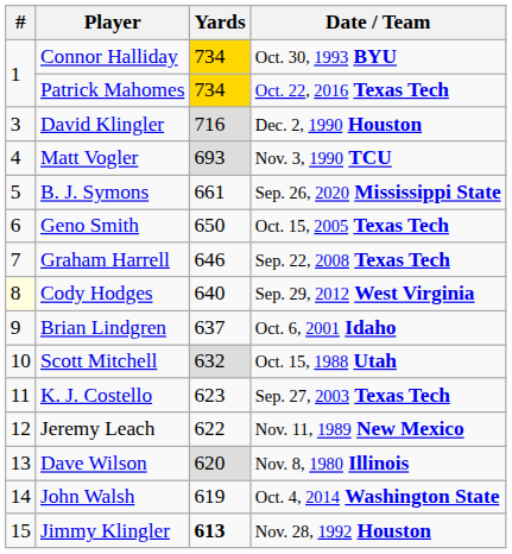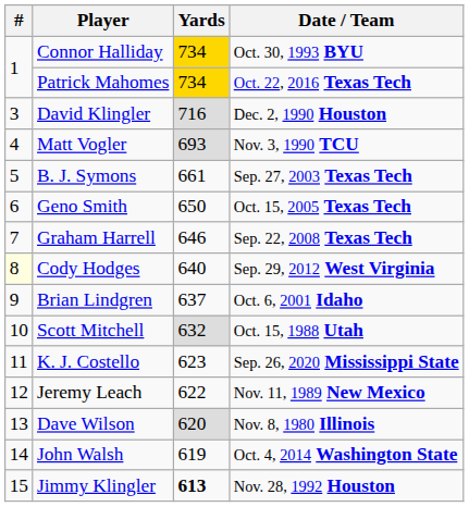 <table class="wikitable" style="font-size:90%; white-space: nowrap;">
 <tr>
 <th>#</th>
 <th>Player</th>
 <th>Yards</th>
 <th>Date / Team</th>
 </tr>
 <tr>
 <td rowspan= 2>1</td>
 <td><a href='#'>Connor Halliday</a></td>
 <td style="background: #FFD700;">734</td>
 <td><small> Oct. 30, <a href='#'>1993</a></small> <strong><a href='#'>BYU</a></strong></td>
 </tr>
 <tr>
 <td><a href='#'>Patrick Mahomes</a></td>
 <td style="background: #FFD700;">734</td>
 <td><small><a href='#'>Oct. 22</a>, <a href='#'>2016</a></small> <strong><a href='#'>Texas Tech</a></strong></td>
 </tr>
 <tr>
 <td>3</td>
 <td><a href='#'>David Klingler</a></td>
 <td style="background: #DDDDDD;">716</td>
 <td><small> Dec. 2, <a href='#'>1990</a></small> <strong><a href='#'>Houston</a></strong></td>
 </tr>
 <tr>
 <td>4</td>
 <td><a href='#'>Matt Vogler</a></td>
 <td style="background: #DDDDDD;">693</td>
 <td><small> Nov. 3, <a href='#'>1990</a></small> <strong><a href='#'>TCU</a></strong></td>
 </tr>
 <tr>
 <td>5</td>
 <td><a href='#'>B. J. Symons</a></td>
 <td>661</td>
-<td><small> Sep. 26, <a href='#'>2020</a></small> <strong><a href='#'>Mississippi State</a></strong></td>
+<td><small> Sep. 27, <a href='#'>2003</a></small> <strong><a href='#'>Texas Tech</a></strong></td>
 </tr>
 <tr>
 <td>6</td>
 <td><a href='#'>Geno Smith</a></td>
 <td>650</td>
 <td><small> Oct. 15, <a href='#'>2005</a></small> <strong><a href='#'>Texas Tech</a></strong></td>
 </tr>
 <tr>
 <td>7</td>
 <td><a href='#'>Graham Harrell</a></td>
 <td>646</td>
 <td><small> Sep. 22, <a href='#'>2008</a></small> <strong><a href='#'>Texas Tech</a></strong></td>
 </tr>
 <tr>
 <td style="background: lightyellow;">8</td>
 <td><a href='#'>Cody Hodges</a></td>
 <td>640</td>
 <td><small> Sep. 29, <a href='#'>2012</a></small> <strong><a href='#'>West Virginia</a></strong></td>
 </tr>
 <tr>
 <td>9</td>
 <td><a href='#'>Brian Lindgren</a></td>
 <td>637</td>
 <td><small> Oct. 6, <a href='#'>2001</a></small> <strong><a href='#'>Idaho</a></strong></td>
 </tr>
 <tr>
 <td>10</td>
 <td><a href='#'>Scott Mitchell</a></td>
 <td style="background: #DDDDDD;">632</td>
 <td><small> Oct. 15, <a href='#'>1988</a></small> <strong><a href='#'>Utah</a></strong></td>
 </tr>
 <tr>
 <td>11</td>
 <td><a href='#'>K. J. Costello</a></td>
 <td>623</td>
-<td><small> Sep. 27, <a href='#'>2003</a></small> <strong><a href='#'>Texas Tech</a></strong></td>
+<td><small> Sep. 26, <a href='#'>2020</a></small> <strong><a href='#'>Mississippi State</a></strong></td>
 </tr>
 <tr>
 <td>12</td>
 <td>Jeremy Leach</td>
 <td>622</td>
 <td><small> Nov. 11, <a href='#'>1989</a></small> <strong><a href='#'>New Mexico</a></strong></td>
 </tr>
 <tr>
 <td>13</td>
 <td><a href='#'>Dave Wilson</a></td>
 <td style="background: #DDDDDD;">620</td>
 <td><small> Nov. 8, <a href='#'>1980</a></small> <strong><a href='#'>Illinois</a></strong></td>
 </tr>
 <tr>
 <td>14</td>
 <td><a href='#'>John Walsh</a></td>
 <td>619</td>
 <td><small> Oct. 4, <a href='#'>2014</a></small> <strong><a href='#'>Washington State</a></strong></td>
 </tr>
 <tr>
 <td>15</td>
 <td><a href='#'>Jimmy Klingler</a></td>
 <td><strong>613</strong></td>
 <td><small> Nov. 28, <a href='#'>1992</a></small> <strong><a href='#'>Houston</a></strong></td>
 </tr>
 </table>
